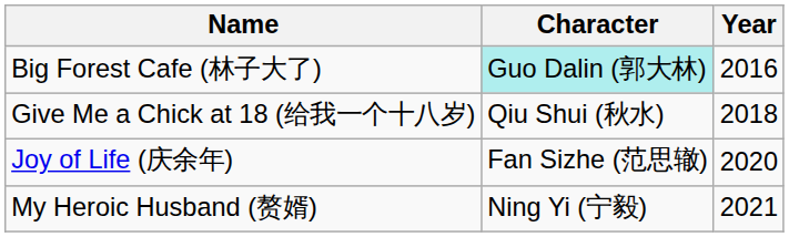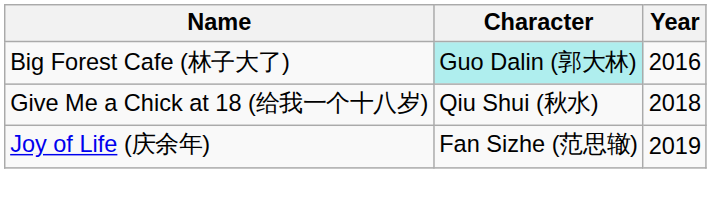 <table class="wikitable">
 <tr>
 <th>Name</th>
 <th>Character</th>
 <th>Year</th>
 </tr>
 <tr>
 <td>Big Forest Cafe (林子大了)</td>
 <td style="background: paleturquoise;">Guo Dalin (郭大林)</td>
 <td>2016</td>
 </tr>
 <tr>
 <td>Give Me a Chick at 18 (给我一个十八岁)</td>
 <td>Qiu Shui (秋水)</td>
 <td>2018</td>
 </tr>
 <tr>
 <td><a href='#'>Joy of Life</a> (庆余年)</td>
 <td>Fan Sizhe (范思辙)</td>
-<td>2020</td>
-</tr>
-<tr>
-<td>My Heroic Husband (赘婿)</td>
-<td>Ning Yi (宁毅)</td>
-<td>2021</td>
+<td>2019</td>
 </tr>
 </table>
